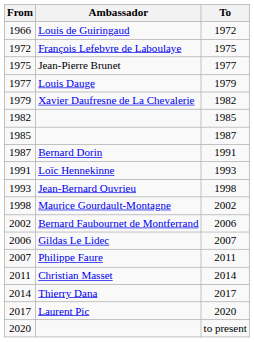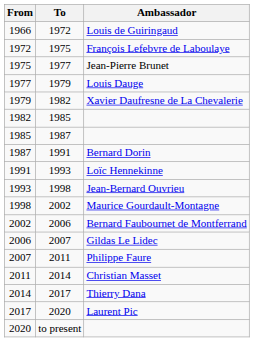 <table class="wikitable">
 <tr>
 <th>From</th>
+<th>To</th>
 <th>Ambassador</th>
-<th>To</th>
 </tr>
 <tr>
 <td align="center">1966</td>
+<td align="center">1972</td>
 <td><a href='#'>Louis de Guiringaud</a></td>
-<td align="center">1972</td>
 </tr>
 <tr>
 <td align="center">1972</td>
+<td align="center">1975</td>
 <td><a href='#'>François Lefebvre de Laboulaye</a></td>
-<td align="center">1975</td>
 </tr>
 <tr>
 <td align="center">1975</td>
+<td align="center">1977</td>
 <td>Jean-Pierre Brunet</td>
-<td align="center">1977</td>
 </tr>
 <tr>
 <td align="center">1977</td>
+<td align="center">1979</td>
 <td><a href='#'>Louis Dauge</a></td>
-<td align="center">1979</td>
 </tr>
 <tr>
 <td align="center">1979</td>
+<td align="center">1982</td>
 <td><a href='#'>Xavier Daufresne de La Chevalerie</a></td>
-<td align="center">1982</td>
 </tr>
 <tr>
 <td align="center">1982</td>
+<td align="center">1985</td>
 <td></td>
-<td align="center">1985</td>
 </tr>
 <tr>
 <td align="center">1985</td>
+<td align="center">1987</td>
 <td></td>
-<td align="center">1987</td>
 </tr>
 <tr>
 <td align="center">1987</td>
+<td align="center">1991</td>
 <td><a href='#'>Bernard Dorin</a></td>
-<td align="center">1991</td>
 </tr>
 <tr>
 <td align="center">1991</td>
+<td align="center">1993</td>
 <td><a href='#'>Loïc Hennekinne</a></td>
-<td align="center">1993</td>
 </tr>
 <tr>
 <td align="center">1993</td>
+<td align="center">1998</td>
 <td><a href='#'>Jean-Bernard Ouvrieu</a></td>
-<td align="center">1998</td>
 </tr>
 <tr>
 <td align="center">1998</td>
+<td align="center">2002</td>
 <td><a href='#'>Maurice Gourdault-Montagne</a></td>
-<td align="center">2002</td>
 </tr>
 <tr>
 <td align="center">2002</td>
+<td align="center">2006</td>
 <td><a href='#'>Bernard Faubournet de Montferrand</a></td>
-<td align="center">2006</td>
 </tr>
 <tr>
 <td align="center">2006</td>
+<td align="center">2007</td>
 <td><a href='#'>Gildas Le Lidec</a></td>
-<td align="center">2007</td>
 </tr>
 <tr>
 <td align="center">2007</td>
+<td align="center">2011</td>
 <td><a href='#'>Philippe Faure</a></td>
-<td align="center">2011</td>
 </tr>
 <tr>
 <td align="center">2011</td>
+<td align="center">2014</td>
 <td><a href='#'>Christian Masset</a></td>
-<td align="center">2014</td>
 </tr>
 <tr>
 <td align="center">2014</td>
+<td align="center">2017</td>
 <td><a href='#'>Thierry Dana</a></td>
-<td align="center">2017</td>
 </tr>
 <tr>
 <td align="center">2017</td>
+<td align="center">2020</td>
 <td><a href='#'>Laurent Pic</a></td>
-<td align="center">2020</td>
 </tr>
 <tr>
 <td align="center">2020</td>
+<td align="center">to present</td>
 <td></td>
-<td align="center">to present</td>
 </tr>
 </table>
